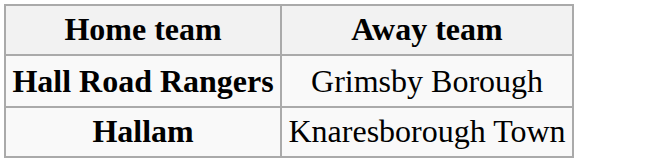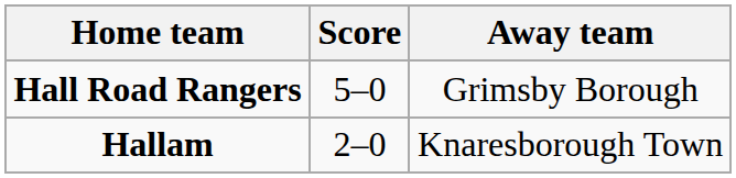 <table class="wikitable" style="text-align: center">
 <tr>
 <th>Home team</th>
+<th>Score</th>
 <th>Away team</th>
 </tr>
 <tr>
 <td><strong>Hall Road Rangers</strong></td>
+<td>5–0</td>
 <td>Grimsby Borough</td>
 </tr>
 <tr>
 <td><strong>Hallam</strong></td>
+<td>2–0</td>
 <td>Knaresborough Town</td>
 </tr>
 </table>
